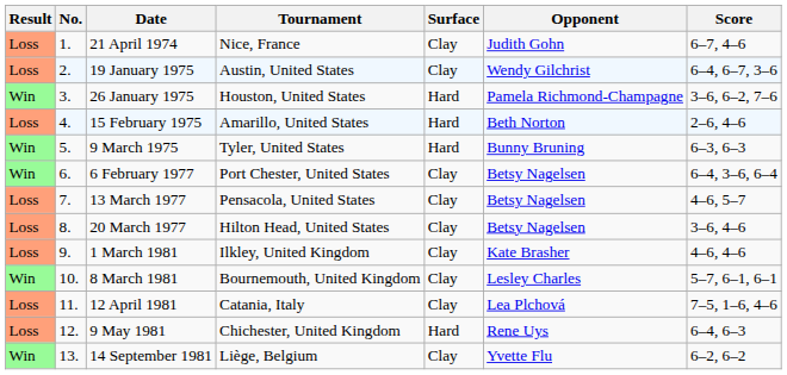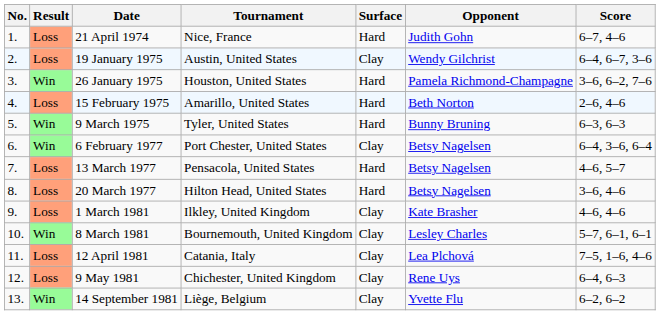 <table class="sortable wikitable" style="font-size:95%">
 <tr>
+<th>No.</th>
 <th>Result</th>
-<th>No.</th>
 <th>Date</th>
 <th>Tournament</th>
 <th>Surface</th>
 <th>Opponent</th>
 <th>Score</th>
 </tr>
 <tr>
+<td>1.</td>
 <td style="background:#ffa07a;">Loss</td>
-<td>1.</td>
 <td>21 April 1974</td>
 <td>Nice, France</td>
-<td>Clay</td>
+<td>Hard</td>
 <td> <a href='#'>Judith Gohn</a></td>
 <td>6–7, 4–6</td>
 </tr>
 <tr bgcolor="#f0f8ff">
+<td>2.</td>
 <td style="background:#ffa07a;">Loss</td>
-<td>2.</td>
 <td>19 January 1975</td>
 <td>Austin, United States</td>
 <td>Clay</td>
 <td> <a href='#'>Wendy Gilchrist</a></td>
 <td>6–4, 6–7, 3–6</td>
 </tr>
 <tr>
+<td>3.</td>
 <td style="background:#98fb98;">Win</td>
-<td>3.</td>
 <td>26 January 1975</td>
 <td>Houston, United States</td>
 <td>Hard</td>
 <td> <a href='#'>Pamela Richmond-Champagne</a></td>
 <td>3–6, 6–2, 7–6</td>
 </tr>
 <tr bgcolor="#f0f8ff">
+<td>4.</td>
 <td style="background:#ffa07a;">Loss</td>
-<td>4.</td>
 <td>15 February 1975</td>
 <td>Amarillo, United States</td>
 <td>Hard</td>
 <td> <a href='#'>Beth Norton</a></td>
 <td>2–6, 4–6</td>
 </tr>
 <tr>
+<td>5.</td>
 <td style="background:#98fb98;">Win</td>
-<td>5.</td>
 <td>9 March 1975</td>
 <td>Tyler, United States</td>
 <td>Hard</td>
 <td> <a href='#'>Bunny Bruning</a></td>
 <td>6–3, 6–3</td>
 </tr>
 <tr>
+<td>6.</td>
 <td style="background:#98fb98;">Win</td>
-<td>6.</td>
 <td>6 February 1977</td>
 <td>Port Chester, United States</td>
 <td>Clay</td>
 <td> <a href='#'>Betsy Nagelsen</a></td>
 <td>6–4, 3–6, 6–4</td>
 </tr>
 <tr>
+<td>7.</td>
 <td style="background:#ffa07a;">Loss</td>
-<td>7.</td>
 <td>13 March 1977</td>
 <td>Pensacola, United States</td>
-<td>Clay</td>
+<td>Hard</td>
 <td> <a href='#'>Betsy Nagelsen</a></td>
 <td>4–6, 5–7</td>
 </tr>
 <tr>
+<td>8.</td>
 <td style="background:#ffa07a;">Loss</td>
-<td>8.</td>
 <td>20 March 1977</td>
 <td>Hilton Head, United States</td>
-<td>Clay</td>
+<td>Hard</td>
 <td> <a href='#'>Betsy Nagelsen</a></td>
 <td>3–6, 4–6</td>
 </tr>
 <tr>
+<td>9.</td>
 <td style="background:#ffa07a;">Loss</td>
-<td>9.</td>
 <td>1 March 1981</td>
 <td>Ilkley, United Kingdom</td>
 <td>Clay</td>
 <td> <a href='#'>Kate Brasher</a></td>
 <td>4–6, 4–6</td>
 </tr>
 <tr>
+<td>10.</td>
 <td style="background:#98fb98;">Win</td>
-<td>10.</td>
 <td>8 March 1981</td>
 <td>Bournemouth, United Kingdom</td>
 <td>Clay</td>
 <td> <a href='#'>Lesley Charles</a></td>
 <td>5–7, 6–1, 6–1</td>
 </tr>
 <tr>
+<td>11.</td>
 <td style="background:#ffa07a;">Loss</td>
-<td>11.</td>
 <td>12 April 1981</td>
 <td>Catania, Italy</td>
 <td>Clay</td>
 <td> <a href='#'>Lea Plchová</a></td>
 <td>7–5, 1–6, 4–6</td>
 </tr>
 <tr>
+<td>12.</td>
 <td style="background:#ffa07a;">Loss</td>
-<td>12.</td>
 <td>9 May 1981</td>
 <td>Chichester, United Kingdom</td>
-<td>Hard</td>
+<td>Clay</td>
 <td> <a href='#'>Rene Uys</a></td>
 <td>6–4, 6–3</td>
 </tr>
 <tr>
+<td>13.</td>
 <td style="background:#98fb98;">Win</td>
-<td>13.</td>
 <td>14 September 1981</td>
 <td>Liège, Belgium</td>
 <td>Clay</td>
 <td> <a href='#'>Yvette Flu</a></td>
 <td>6–2, 6–2</td>
 </tr>
 </table>
